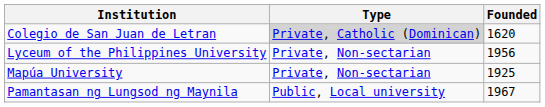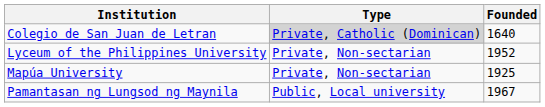 <table class="wikitable">
 <tr>
 <th>Institution</th>
 <th>Type</th>
 <th>Founded</th>
 </tr>
 <tr>
 <td><a href='#'>Colegio de San Juan de Letran</a></td>
 <td style="background: lightgrey;"><a href='#'>Private</a>, <a href='#'>Catholic</a> (<a href='#'>Dominican</a>)</td>
-<td>1620</td>
+<td>1640</td>
 </tr>
 <tr>
 <td><a href='#'>Lyceum of the Philippines University</a></td>
 <td><a href='#'>Private</a>, <a href='#'>Non-sectarian</a></td>
-<td>1956</td>
+<td>1952</td>
 </tr>
 <tr>
 <td><a href='#'>Mapúa University</a></td>
 <td><a href='#'>Private</a>, <a href='#'>Non-sectarian</a></td>
 <td>1925</td>
 </tr>
 <tr>
 <td><a href='#'>Pamantasan ng Lungsod ng Maynila</a></td>
 <td><a href='#'>Public</a>, <a href='#'>Local university</a></td>
 <td>1967</td>
 </tr>
 </table>
